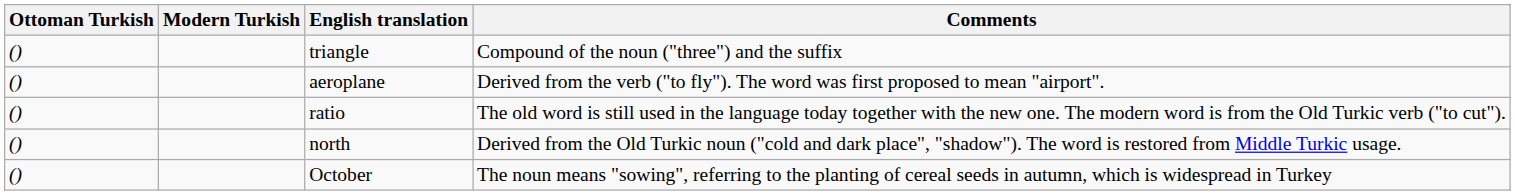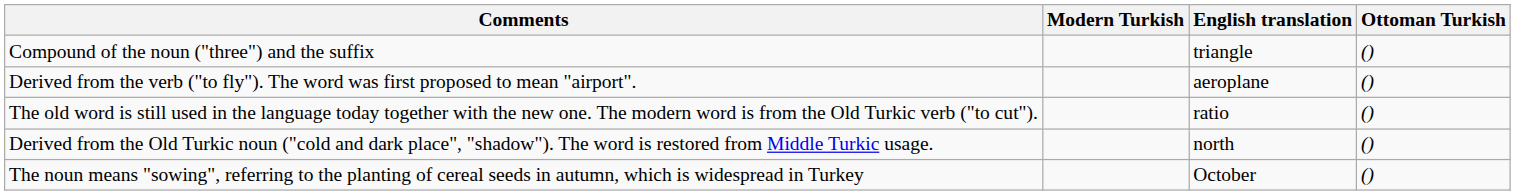 <table class="wikitable">
 <tr>
-<th align=left>Ottoman Turkish</th>
+<th align=left>Comments</th>
 <th align=left>Modern Turkish</th>
 <th align=left>English translation</th>
-<th align=left>Comments</th>
+<th align=left>Ottoman Turkish</th>
 </tr>
 <tr>
-<td><em> ()</em></td>
+<td>Compound of the noun <em></em> ("three") and the suffix <em></em></td>
 <td><em></em></td>
 <td>triangle</td>
-<td>Compound of the noun <em></em> ("three") and the suffix <em></em></td>
+<td><em> ()</em></td>
 </tr>
 <tr>
-<td><em> ()</em></td>
+<td>Derived from the verb <em></em> ("to fly"). The word was first proposed to mean "airport".</td>
 <td><em></em></td>
 <td>aeroplane</td>
-<td>Derived from the verb <em></em> ("to fly"). The word was first proposed to mean "airport".</td>
+<td><em> ()</em></td>
 </tr>
 <tr>
-<td><em> ()</em></td>
+<td>The old word is still used in the language today together with the new one. The modern word is from the Old Turkic verb <em></em> ("to cut").</td>
 <td><em></em></td>
 <td>ratio</td>
-<td>The old word is still used in the language today together with the new one. The modern word is from the Old Turkic verb <em></em> ("to cut").</td>
+<td><em> ()</em></td>
 </tr>
 <tr>
-<td><em> ()</em></td>
+<td>Derived from the Old Turkic noun <em></em> ("cold and dark place", "shadow"). The word is restored from <a href='#'>Middle Turkic</a> usage.</td>
 <td><em></em></td>
 <td>north</td>
-<td>Derived from the Old Turkic noun <em></em> ("cold and dark place", "shadow"). The word is restored from <a href='#'>Middle Turkic</a> usage.</td>
+<td><em> ()</em></td>
 </tr>
 <tr>
-<td><em> ()</em></td>
+<td>The noun <em></em> means "sowing", referring to the planting of cereal seeds in autumn, which is widespread in Turkey</td>
 <td><em></em></td>
 <td>October</td>
-<td>The noun <em></em> means "sowing", referring to the planting of cereal seeds in autumn, which is widespread in Turkey</td>
+<td><em> ()</em></td>
 </tr>
 </table>
